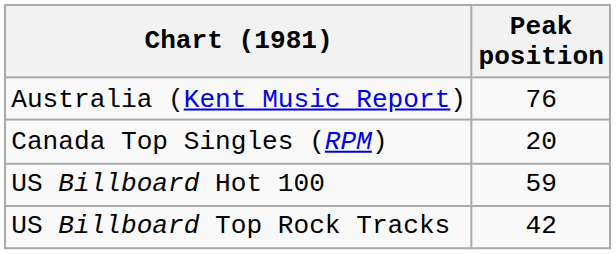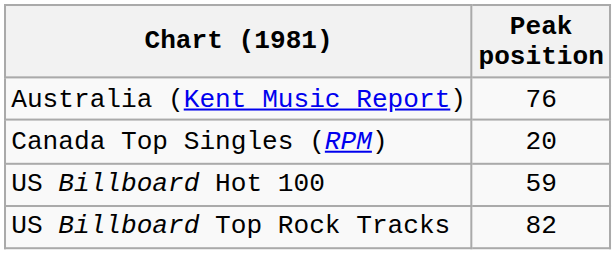 <table class="wikitable sortable">
 <tr>
 <th scope="col">Chart (1981)</th>
 <th scope="col">Peak<br>position</th>
 </tr>
 <tr>
 <td>Australia (<a href='#'>Kent Music Report</a>)</td>
 <td style="text-align:center;">76</td>
 </tr>
 <tr>
 <td>Canada Top Singles (<em><a href='#'>RPM</a></em>)</td>
 <td align="center">20</td>
 </tr>
 <tr>
 <td>US <em>Billboard</em> Hot 100</td>
 <td align="center">59</td>
 </tr>
 <tr>
 <td>US <em>Billboard</em> Top Rock Tracks</td>
-<td align="center">42</td>
+<td align="center">82</td>
 </tr>
 </table>
